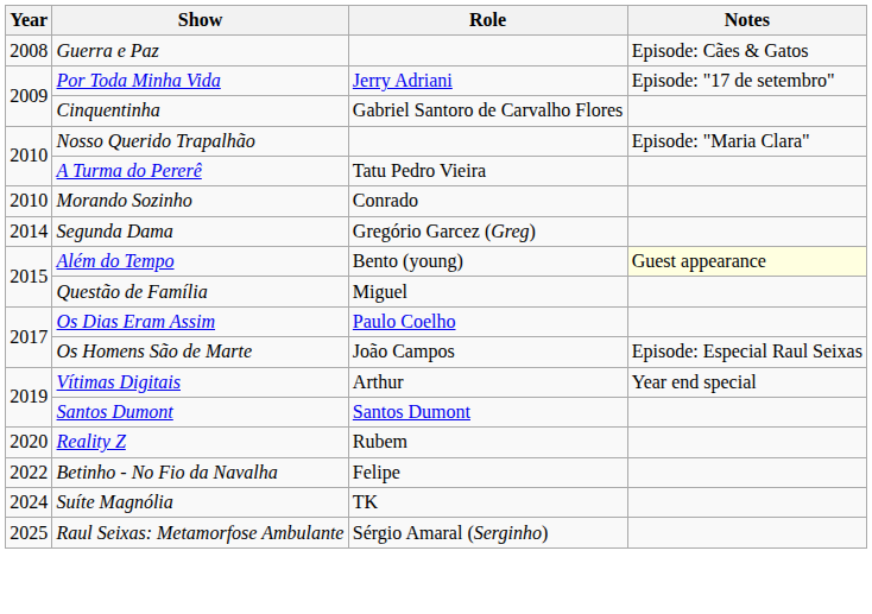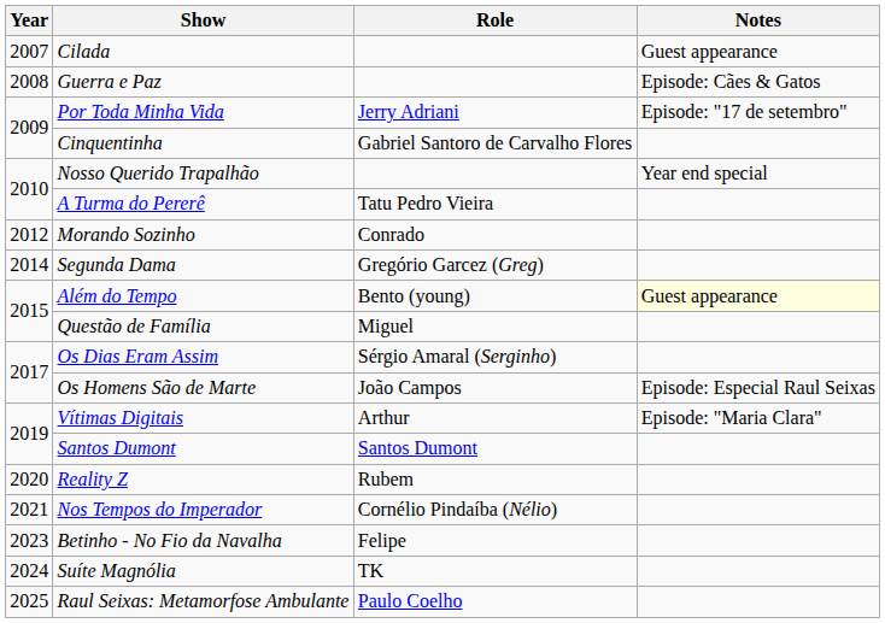 <table class="wikitable">
 <tr>
 <th>Year</th>
 <th>Show</th>
 <th>Role</th>
 <th>Notes</th>
+</tr>
+<tr>
+<td>2007</td>
+<td><em>Cilada</em></td>
+<td></td>
+<td>Guest appearance</td>
 </tr>
 <tr>
 <td>2008</td>
 <td><em>Guerra e Paz</em></td>
 <td></td>
 <td>Episode: Cães & Gatos</td>
 </tr>
 <tr>
 <td rowspan="2">2009</td>
 <td><em><a href='#'>Por Toda Minha Vida</a></em></td>
 <td><a href='#'>Jerry Adriani</a></td>
 <td>Episode: "17 de setembro"</td>
 </tr>
 <tr>
 <td><em>Cinquentinha</em></td>
 <td>Gabriel Santoro de Carvalho Flores</td>
 <td></td>
 </tr>
 <tr>
 <td rowspan="2">2010</td>
 <td><em>Nosso Querido Trapalhão</em></td>
 <td></td>
-<td>Episode: "Maria Clara"</td>
+<td>Year end special</td>
 </tr>
 <tr>
 <td><em><a href='#'>A Turma do Pererê</a></em></td>
 <td>Tatu Pedro Vieira</td>
 <td></td>
 </tr>
 <tr>
-<td>2010</td>
+<td>2012</td>
 <td><em>Morando Sozinho</em></td>
 <td>Conrado</td>
 <td></td>
 </tr>
 <tr>
 <td>2014</td>
 <td><em>Segunda Dama</em></td>
 <td>Gregório Garcez (<em>Greg</em>)</td>
 <td></td>
 </tr>
 <tr>
 <td rowspan="2">2015</td>
 <td><em><a href='#'>Além do Tempo</a></em></td>
 <td>Bento (young)</td>
 <td style="background: lightyellow;">Guest appearance</td>
 </tr>
 <tr>
 <td><em>Questão de Família</em></td>
 <td>Miguel</td>
 <td></td>
 </tr>
 <tr>
 <td rowspan="2">2017</td>
 <td><em><a href='#'>Os Dias Eram Assim</a></em></td>
-<td><a href='#'>Paulo Coelho</a></td>
+<td>Sérgio Amaral (<em>Serginho</em>)</td>
 <td></td>
 </tr>
 <tr>
 <td><em>Os Homens São de Marte</em></td>
 <td>João Campos</td>
 <td>Episode: Especial Raul Seixas </td>
 </tr>
 <tr>
 <td rowspan="2">2019</td>
 <td><em><a href='#'>Vítimas Digitais</a></em></td>
 <td>Arthur</td>
-<td>Year end special</td>
+<td>Episode: "Maria Clara"</td>
 </tr>
 <tr>
 <td><em><a href='#'>Santos Dumont</a></em></td>
 <td><a href='#'>Santos Dumont</a></td>
 <td></td>
 </tr>
 <tr>
 <td>2020</td>
 <td><em><a href='#'>Reality Z</a></em></td>
 <td>Rubem</td>
 <td></td>
 </tr>
 <tr>
-<td>2022</td>
+<td>2021</td>
+<td><em><a href='#'>Nos Tempos do Imperador</a></em></td>
+<td>Cornélio Pindaíba (<em>Nélio</em>)</td>
+<td></td>
+</tr>
+<tr>
+<td>2023</td>
 <td><em>Betinho - No Fio da Navalha</em></td>
 <td>Felipe</td>
 <td></td>
 </tr>
 <tr>
 <td>2024</td>
 <td><em>Suíte Magnólia</em></td>
 <td>TK</td>
 <td></td>
 </tr>
 <tr>
 <td>2025</td>
 <td><em>Raul Seixas: Metamorfose Ambulante</em></td>
-<td>Sérgio Amaral (<em>Serginho</em>)</td>
+<td><a href='#'>Paulo Coelho</a></td>
 <td></td>
 </tr>
 </table>
